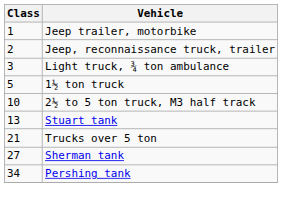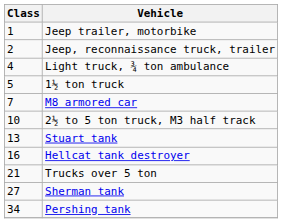 <table class="wikitable" style="centre;">
 <tr>
 <th>Class</th>
 <th>Vehicle</th>
 </tr>
 <tr>
 <td>1</td>
 <td>Jeep trailer, motorbike</td>
 </tr>
 <tr>
 <td>2</td>
 <td>Jeep, reconnaissance truck, trailer</td>
 </tr>
 <tr>
-<td>3</td>
+<td>4</td>
 <td>Light truck, ¾ ton ambulance</td>
 </tr>
 <tr>
 <td>5</td>
 <td>1½ ton truck</td>
+</tr>
+<tr>
+<td>7</td>
+<td><a href='#'>M8 armored car</a></td>
 </tr>
 <tr>
 <td>10</td>
 <td>2½ to 5 ton truck, M3 half track</td>
 </tr>
 <tr>
 <td>13</td>
 <td><a href='#'>Stuart tank</a></td>
+</tr>
+<tr>
+<td>16</td>
+<td><a href='#'>Hellcat tank destroyer</a></td>
 </tr>
 <tr>
 <td>21</td>
 <td>Trucks over 5 ton</td>
 </tr>
 <tr>
 <td>27</td>
 <td><a href='#'>Sherman tank</a></td>
 </tr>
 <tr>
 <td>34</td>
 <td><a href='#'>Pershing tank</a></td>
 </tr>
 <tr>
 </tr>
 </table>
